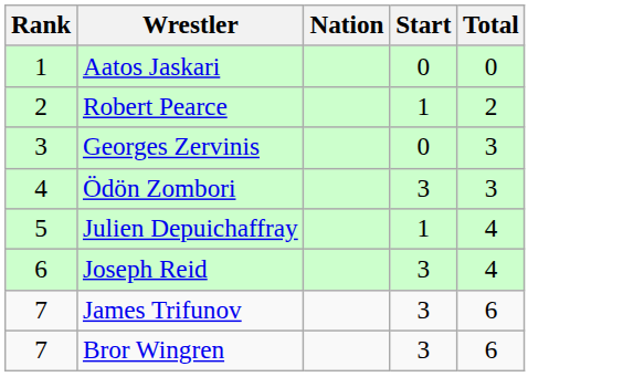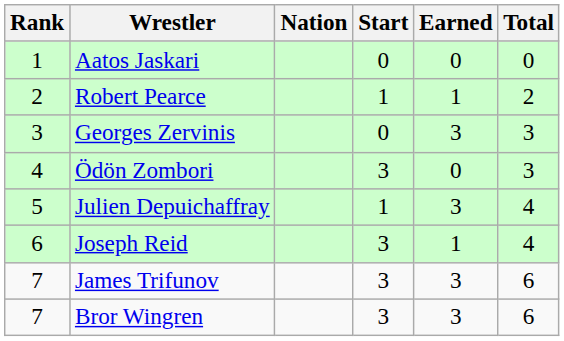 <table class="wikitable sortable" style="text-align:center;">
 <tr>
 <th>Rank</th>
 <th>Wrestler</th>
 <th>Nation</th>
 <th>Start</th>
+<th>Earned</th>
 <th>Total</th>
 </tr>
 <tr style="background:#cfc;">
 <td>1</td>
 <td align=left><a href='#'>Aatos Jaskari</a></td>
 <td align=left></td>
 <td>0</td>
 <td>0</td>
+<td>0</td>
 </tr>
 <tr style="background:#cfc;">
 <td>2</td>
 <td align=left><a href='#'>Robert Pearce</a></td>
 <td align=left></td>
+<td>1</td>
 <td>1</td>
 <td>2</td>
 </tr>
 <tr style="background:#cfc;">
 <td>3</td>
 <td align=left><a href='#'>Georges Zervinis</a></td>
 <td align=left></td>
 <td>0</td>
 <td>3</td>
+<td>3</td>
 </tr>
 <tr style="background:#cfc;">
 <td>4</td>
 <td align=left><a href='#'>Ödön Zombori</a></td>
 <td align=left></td>
 <td>3</td>
+<td>0</td>
 <td>3</td>
 </tr>
 <tr style="background:#cfc;">
 <td>5</td>
 <td align=left><a href='#'>Julien Depuichaffray</a></td>
 <td align=left></td>
 <td>1</td>
+<td>3</td>
 <td>4</td>
 </tr>
 <tr style="background:#cfc;">
 <td>6</td>
 <td align=left><a href='#'>Joseph Reid</a></td>
 <td align=left></td>
 <td>3</td>
+<td>1</td>
 <td>4</td>
 </tr>
 <tr>
 <td>7</td>
 <td align=left><a href='#'>James Trifunov</a></td>
 <td align=left></td>
+<td>3</td>
 <td>3</td>
 <td>6</td>
 </tr>
 <tr>
 <td>7</td>
 <td align=left><a href='#'>Bror Wingren</a></td>
 <td align=left></td>
 <td>3</td>
+<td>3</td>
 <td>6</td>
 </tr>
 </table>
